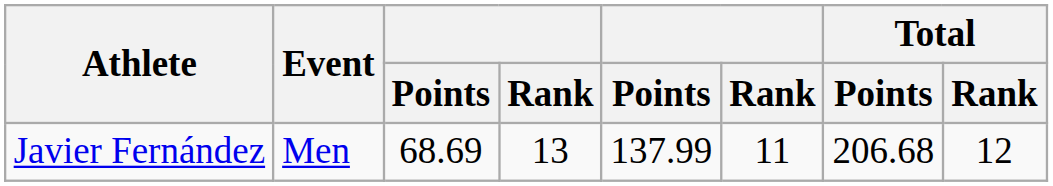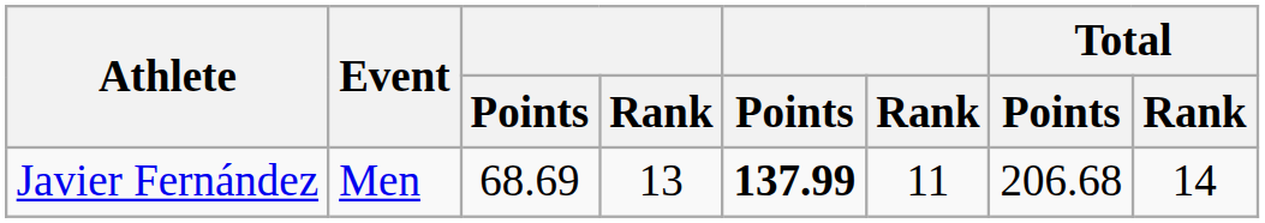 <table class="wikitable">
 <tr>
 <th rowspan="2">Athlete</th>
 <th rowspan="2">Event</th>
 <th colspan="2"></th>
 <th colspan="2"></th>
 <th colspan="2">Total</th>
 </tr>
 <tr>
 <th>Points</th>
 <th>Rank</th>
 <th>Points</th>
 <th>Rank</th>
 <th>Points</th>
 <th>Rank</th>
 </tr>
 <tr>
 <td><a href='#'>Javier Fernández</a></td>
 <td><a href='#'>Men</a></td>
 <td align=center>68.69</td>
 <td align=center>13</td>
-<td align=center>137.99</td>
+<td align=center><strong>137.99</strong></td>
 <td align=center>11</td>
 <td align=center>206.68</td>
-<td align=center>12</td>
+<td align=center>14</td>
 </tr>
 </table>
